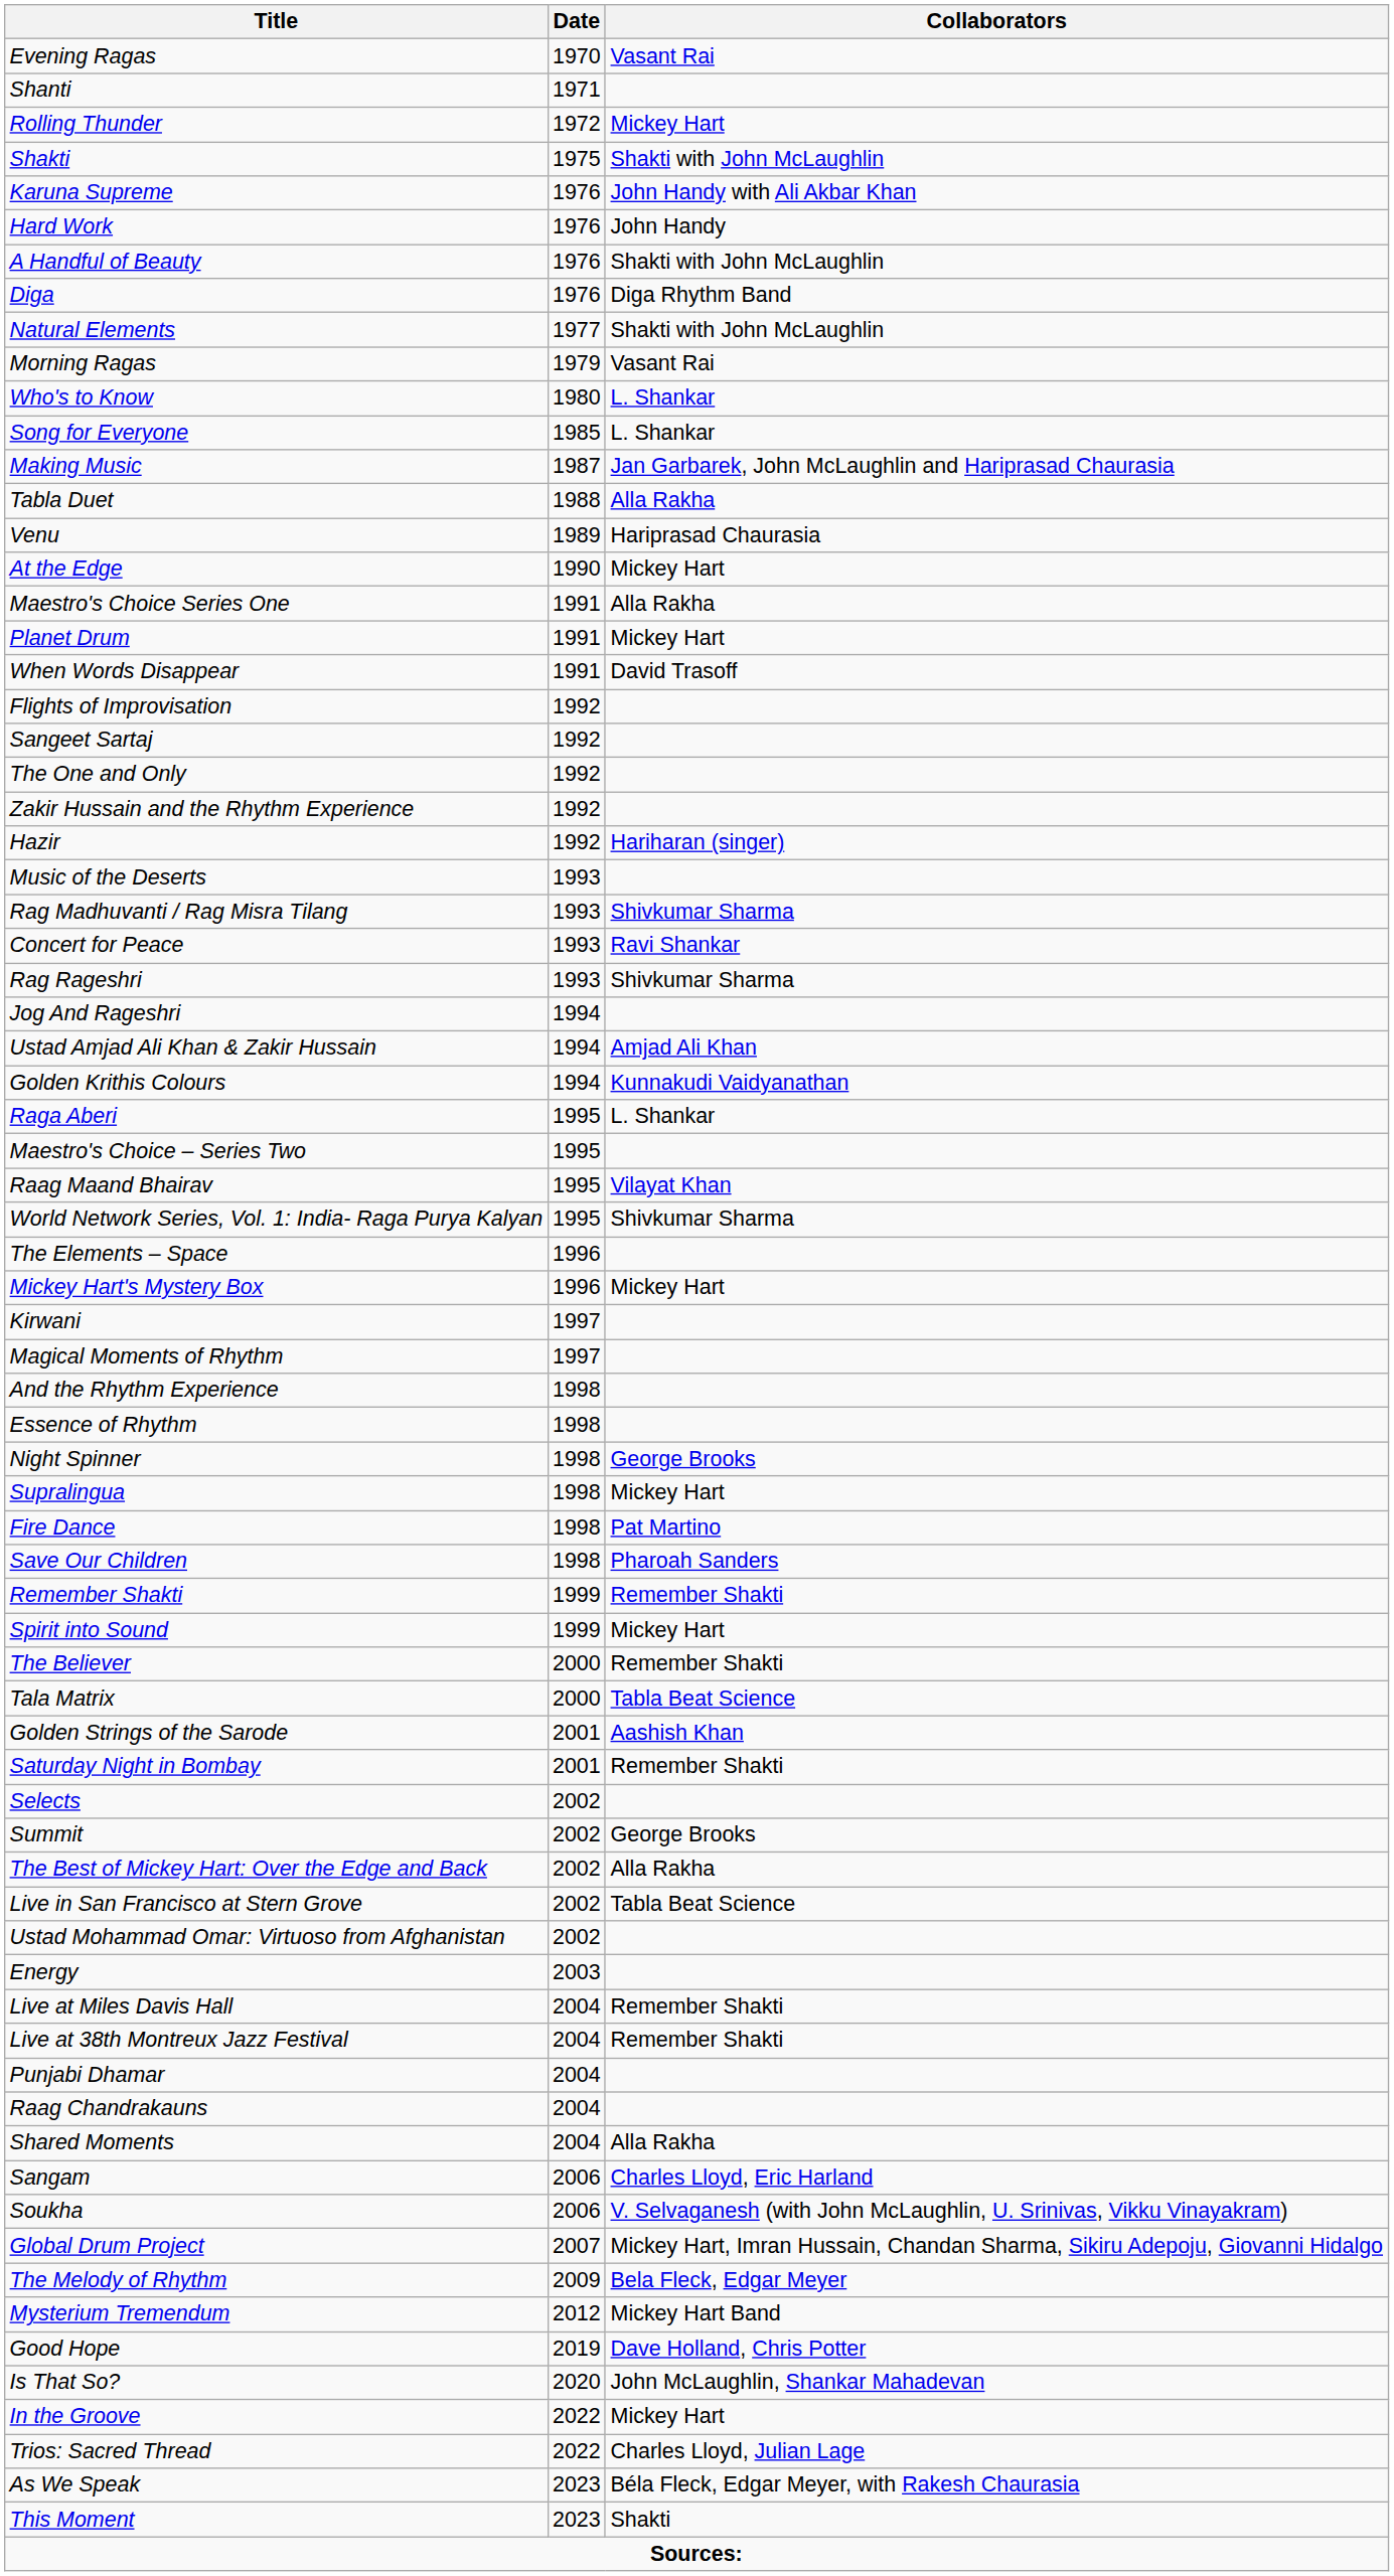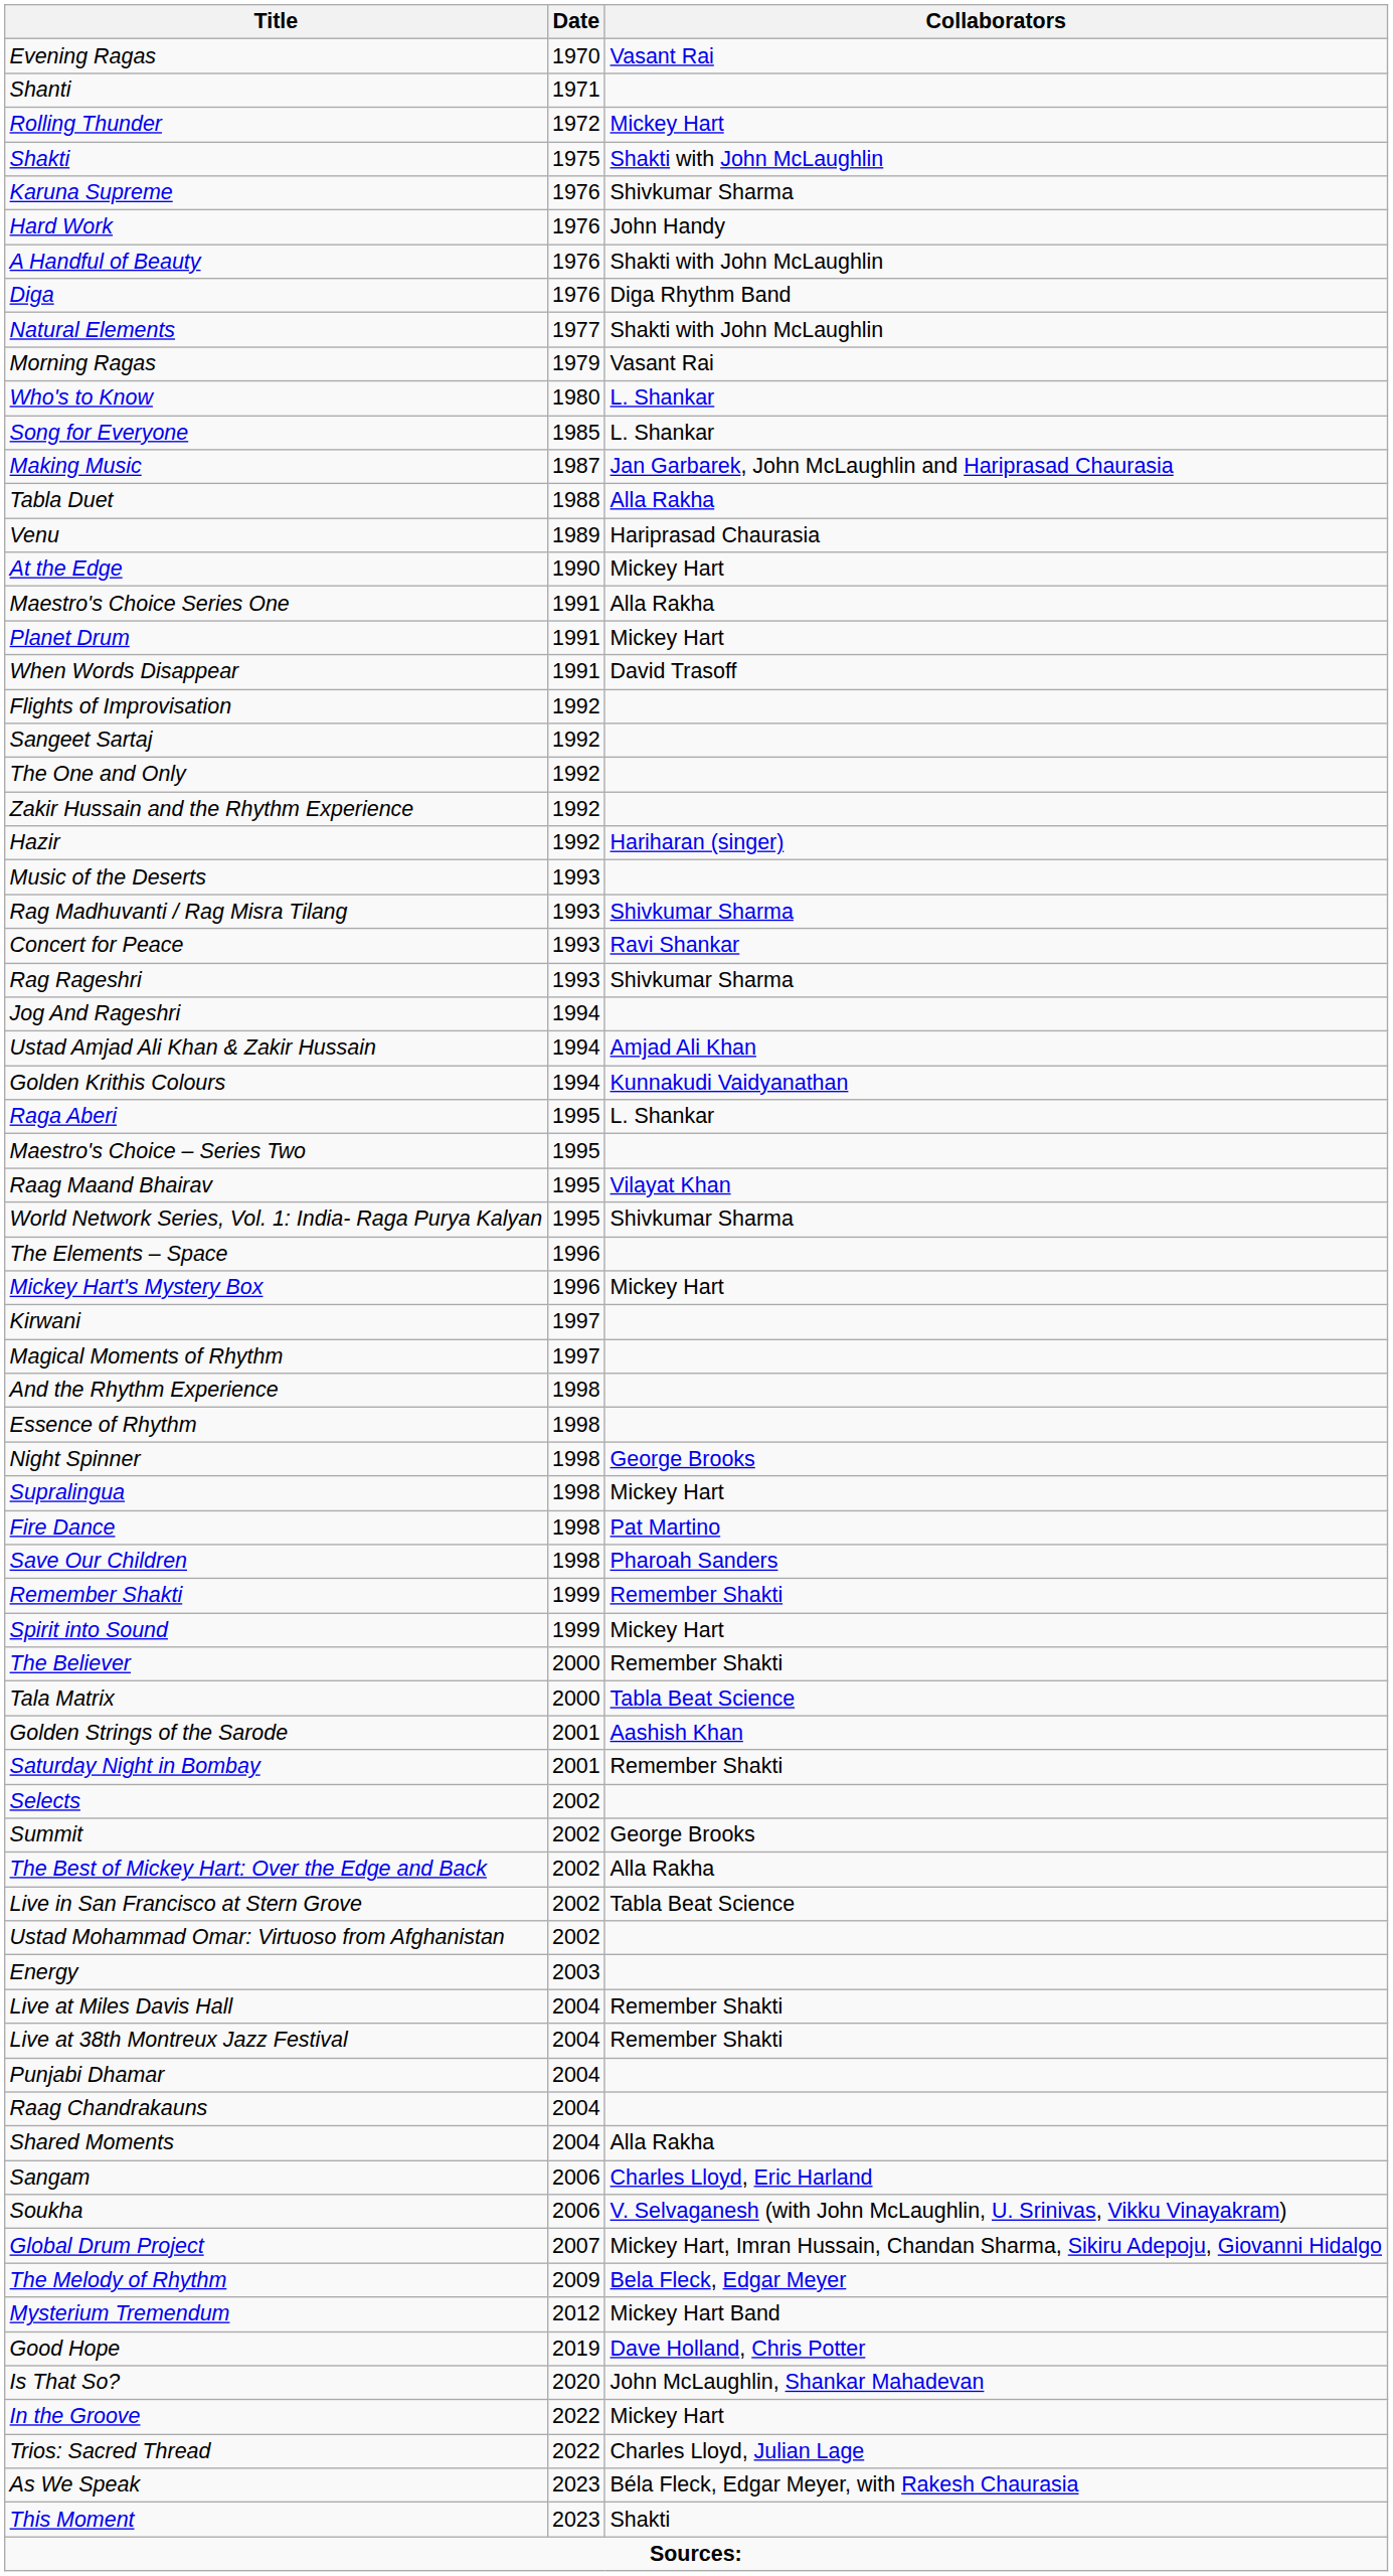 <table class="wikitable">
 <tr>
 <th>Title</th>
 <th>Date</th>
 <th>Collaborators</th>
 </tr>
 <tr>
 <td><em>Evening Ragas</em></td>
 <td>1970</td>
 <td><a href='#'>Vasant Rai</a></td>
 </tr>
 <tr>
 <td><em>Shanti</em></td>
 <td>1971</td>
 <td></td>
 </tr>
 <tr>
 <td><em><a href='#'>Rolling Thunder</a></em></td>
 <td>1972</td>
 <td><a href='#'>Mickey Hart</a></td>
 </tr>
 <tr>
 <td><em><a href='#'>Shakti</a></em></td>
 <td>1975</td>
 <td><a href='#'>Shakti</a> with <a href='#'>John McLaughlin</a></td>
 </tr>
 <tr>
 <td><em><a href='#'>Karuna Supreme</a></em></td>
 <td>1976</td>
-<td><a href='#'>John Handy</a> with <a href='#'>Ali Akbar Khan</a></td>
+<td>Shivkumar Sharma</td>
 </tr>
 <tr>
 <td><em><a href='#'>Hard Work</a></em></td>
 <td>1976</td>
 <td>John Handy</td>
 </tr>
 <tr>
 <td><em><a href='#'>A Handful of Beauty</a></em></td>
 <td>1976</td>
 <td>Shakti with John McLaughlin</td>
 </tr>
 <tr>
 <td><em><a href='#'>Diga</a></em></td>
 <td>1976</td>
 <td>Diga Rhythm Band</td>
 </tr>
 <tr>
 <td><em><a href='#'>Natural Elements</a></em></td>
 <td>1977</td>
 <td>Shakti with John McLaughlin</td>
 </tr>
 <tr>
 <td><em>Morning Ragas</em></td>
 <td>1979</td>
 <td>Vasant Rai</td>
 </tr>
 <tr>
 <td><em><a href='#'>Who's to Know</a></em></td>
 <td>1980</td>
 <td><a href='#'>L. Shankar</a></td>
 </tr>
 <tr>
 <td><em><a href='#'>Song for Everyone</a></em></td>
 <td>1985</td>
 <td>L. Shankar</td>
 </tr>
 <tr>
 <td><em><a href='#'>Making Music</a></em></td>
 <td>1987</td>
 <td><a href='#'>Jan Garbarek</a>, John McLaughlin and <a href='#'>Hariprasad Chaurasia</a></td>
 </tr>
 <tr>
 <td><em>Tabla Duet</em></td>
 <td>1988</td>
 <td><a href='#'>Alla Rakha</a></td>
 </tr>
 <tr>
 <td><em>Venu</em></td>
 <td>1989</td>
 <td>Hariprasad Chaurasia</td>
 </tr>
 <tr>
 <td><em><a href='#'>At the Edge</a></em></td>
 <td>1990</td>
 <td>Mickey Hart</td>
 </tr>
 <tr>
 <td><em>Maestro's Choice Series One</em></td>
 <td>1991</td>
 <td>Alla Rakha</td>
 </tr>
 <tr>
 <td><em><a href='#'>Planet Drum</a></em></td>
 <td>1991</td>
 <td>Mickey Hart</td>
 </tr>
 <tr>
 <td><em>When Words Disappear</em></td>
 <td>1991</td>
 <td>David Trasoff</td>
 </tr>
 <tr>
 <td><em>Flights of Improvisation</em></td>
 <td>1992</td>
 <td></td>
 </tr>
 <tr>
 <td><em>Sangeet Sartaj</em></td>
 <td>1992</td>
 <td></td>
 </tr>
 <tr>
 <td><em>The One and Only</em></td>
 <td>1992</td>
 <td></td>
 </tr>
 <tr>
 <td><em>Zakir Hussain and the Rhythm Experience</em></td>
 <td>1992</td>
 <td></td>
 </tr>
 <tr>
 <td><em>Hazir</em></td>
 <td>1992</td>
 <td><a href='#'>Hariharan (singer)</a></td>
 </tr>
 <tr>
 <td><em>Music of the Deserts</em></td>
 <td>1993</td>
 <td></td>
 </tr>
 <tr>
 <td><em>Rag Madhuvanti / Rag Misra Tilang</em></td>
 <td>1993</td>
 <td><a href='#'>Shivkumar Sharma</a></td>
 </tr>
 <tr>
 <td><em>Concert for Peace</em></td>
 <td>1993</td>
 <td><a href='#'>Ravi Shankar</a></td>
 </tr>
 <tr>
 <td><em>Rag Rageshri</em></td>
 <td>1993</td>
 <td>Shivkumar Sharma</td>
 </tr>
 <tr>
 <td><em>Jog And Rageshri</em></td>
 <td>1994</td>
 <td></td>
 </tr>
 <tr>
 <td><em>Ustad Amjad Ali Khan & Zakir Hussain</em></td>
 <td>1994</td>
 <td><a href='#'>Amjad Ali Khan</a></td>
 </tr>
 <tr>
 <td><em>Golden Krithis Colours</em></td>
 <td>1994</td>
 <td><a href='#'>Kunnakudi Vaidyanathan</a></td>
 </tr>
 <tr>
 <td><em><a href='#'>Raga Aberi</a></em></td>
 <td>1995</td>
 <td>L. Shankar</td>
 </tr>
 <tr>
 <td><em>Maestro's Choice – Series Two</em></td>
 <td>1995</td>
 <td></td>
 </tr>
 <tr>
 <td><em>Raag Maand Bhairav</em></td>
 <td>1995</td>
 <td><a href='#'>Vilayat Khan</a></td>
 </tr>
 <tr>
 <td><em>World Network Series, Vol. 1: India- Raga Purya Kalyan</em></td>
 <td>1995</td>
 <td>Shivkumar Sharma</td>
 </tr>
 <tr>
 <td><em>The Elements – Space</em></td>
 <td>1996</td>
 <td></td>
 </tr>
 <tr>
 <td><em><a href='#'>Mickey Hart's Mystery Box</a></em></td>
 <td>1996</td>
 <td>Mickey Hart</td>
 </tr>
 <tr>
 <td><em>Kirwani</em></td>
 <td>1997</td>
 <td></td>
 </tr>
 <tr>
 <td><em>Magical Moments of Rhythm</em></td>
 <td>1997</td>
 <td></td>
 </tr>
 <tr>
 <td><em>And the Rhythm Experience</em></td>
 <td>1998</td>
 <td></td>
 </tr>
 <tr>
 <td><em>Essence of Rhythm</em></td>
 <td>1998</td>
 <td></td>
 </tr>
 <tr>
 <td><em>Night Spinner</em></td>
 <td>1998</td>
 <td><a href='#'>George Brooks</a></td>
 </tr>
 <tr>
 <td><em><a href='#'>Supralingua</a></em></td>
 <td>1998</td>
 <td>Mickey Hart</td>
 </tr>
 <tr>
 <td><em><a href='#'>Fire Dance</a></em></td>
 <td>1998</td>
 <td><a href='#'>Pat Martino</a></td>
 </tr>
 <tr>
 <td><em><a href='#'>Save Our Children</a></em></td>
 <td>1998</td>
 <td><a href='#'>Pharoah Sanders</a></td>
 </tr>
 <tr>
 <td><a href='#'><em>Remember Shakti</em></a></td>
 <td>1999</td>
 <td><a href='#'>Remember Shakti</a></td>
 </tr>
 <tr>
 <td><em><a href='#'>Spirit into Sound</a></em></td>
 <td>1999</td>
 <td>Mickey Hart</td>
 </tr>
 <tr>
 <td><a href='#'><em>The Believer</em></a></td>
 <td>2000</td>
 <td>Remember Shakti</td>
 </tr>
 <tr>
 <td><em>Tala Matrix</em></td>
 <td>2000</td>
 <td><a href='#'>Tabla Beat Science</a></td>
 </tr>
 <tr>
 <td><em>Golden Strings of the Sarode</em></td>
 <td>2001</td>
 <td><a href='#'>Aashish Khan</a></td>
 </tr>
 <tr>
 <td><a href='#'><em>Saturday Night in Bombay</em></a></td>
 <td>2001</td>
 <td>Remember Shakti</td>
 </tr>
 <tr>
 <td><em><a href='#'>Selects</a></em></td>
 <td>2002</td>
 <td></td>
 </tr>
 <tr>
 <td><em>Summit</em></td>
 <td>2002</td>
 <td>George Brooks</td>
 </tr>
 <tr>
 <td><em><a href='#'>The Best of Mickey Hart: Over the Edge and Back</a></em></td>
 <td>2002</td>
 <td>Alla Rakha</td>
 </tr>
 <tr>
 <td><em>Live in San Francisco at Stern Grove</em></td>
 <td>2002</td>
 <td>Tabla Beat Science</td>
 </tr>
 <tr>
 <td><em>Ustad Mohammad Omar: Virtuoso from Afghanistan</em></td>
 <td>2002</td>
 <td></td>
 </tr>
 <tr>
 <td><em>Energy</em></td>
 <td>2003</td>
 <td></td>
 </tr>
 <tr>
 <td><em>Live at Miles Davis Hall</em></td>
 <td>2004</td>
 <td>Remember Shakti</td>
 </tr>
 <tr>
 <td><em>Live at 38th Montreux Jazz Festival</em></td>
 <td>2004</td>
 <td>Remember Shakti</td>
 </tr>
 <tr>
 <td><em>Punjabi Dhamar</em></td>
 <td>2004</td>
 <td></td>
 </tr>
 <tr>
 <td><em>Raag Chandrakauns</em></td>
 <td>2004</td>
 <td></td>
 </tr>
 <tr>
 <td><em>Shared Moments</em></td>
 <td>2004</td>
 <td>Alla Rakha</td>
 </tr>
 <tr>
 <td><em>Sangam</em></td>
 <td>2006</td>
 <td><a href='#'>Charles Lloyd</a>, <a href='#'>Eric Harland</a></td>
 </tr>
 <tr>
 <td><em>Soukha</em></td>
 <td>2006</td>
 <td><a href='#'>V. Selvaganesh</a> (with John McLaughlin, <a href='#'>U. Srinivas</a>, <a href='#'>Vikku Vinayakram</a>)</td>
 </tr>
 <tr>
 <td><em><a href='#'>Global Drum Project</a></em></td>
 <td>2007</td>
 <td>Mickey Hart, Imran Hussain, Chandan Sharma, <a href='#'>Sikiru Adepoju</a>, <a href='#'>Giovanni Hidalgo</a></td>
 </tr>
 <tr>
 <td><em><a href='#'>The Melody of Rhythm</a></em></td>
 <td>2009</td>
 <td><a href='#'>Bela Fleck</a>, <a href='#'>Edgar Meyer</a></td>
 </tr>
 <tr>
 <td><em><a href='#'>Mysterium Tremendum</a></em></td>
 <td>2012</td>
 <td>Mickey Hart Band</td>
 </tr>
 <tr>
 <td><em>Good Hope</em></td>
 <td>2019</td>
 <td><a href='#'>Dave Holland</a>, <a href='#'>Chris Potter</a></td>
 </tr>
 <tr>
 <td><em>Is That So?</em></td>
 <td>2020</td>
 <td>John McLaughlin, <a href='#'>Shankar Mahadevan</a></td>
 </tr>
 <tr>
 <td><em><a href='#'>In the Groove</a></em></td>
 <td>2022</td>
 <td>Mickey Hart</td>
 </tr>
 <tr>
 <td><em>Trios: Sacred Thread</em></td>
 <td>2022</td>
 <td>Charles Lloyd, <a href='#'>Julian Lage</a></td>
 </tr>
 <tr>
 <td><em>As We Speak</em></td>
 <td>2023</td>
 <td>Béla Fleck, Edgar Meyer, with <a href='#'>Rakesh Chaurasia</a></td>
 </tr>
 <tr>
 <td><a href='#'><em>This Moment</em></a></td>
 <td>2023</td>
 <td>Shakti</td>
 </tr>
 <tr>
 <td colspan="3" style="text-align: center;"><strong>Sources:</strong></td>
 </tr>
 </table>
